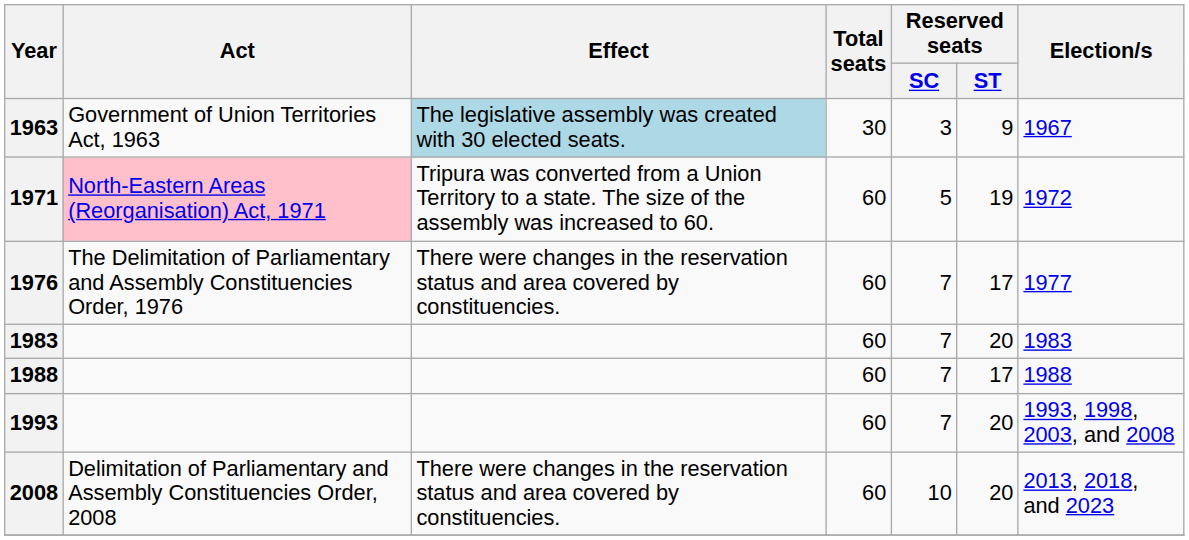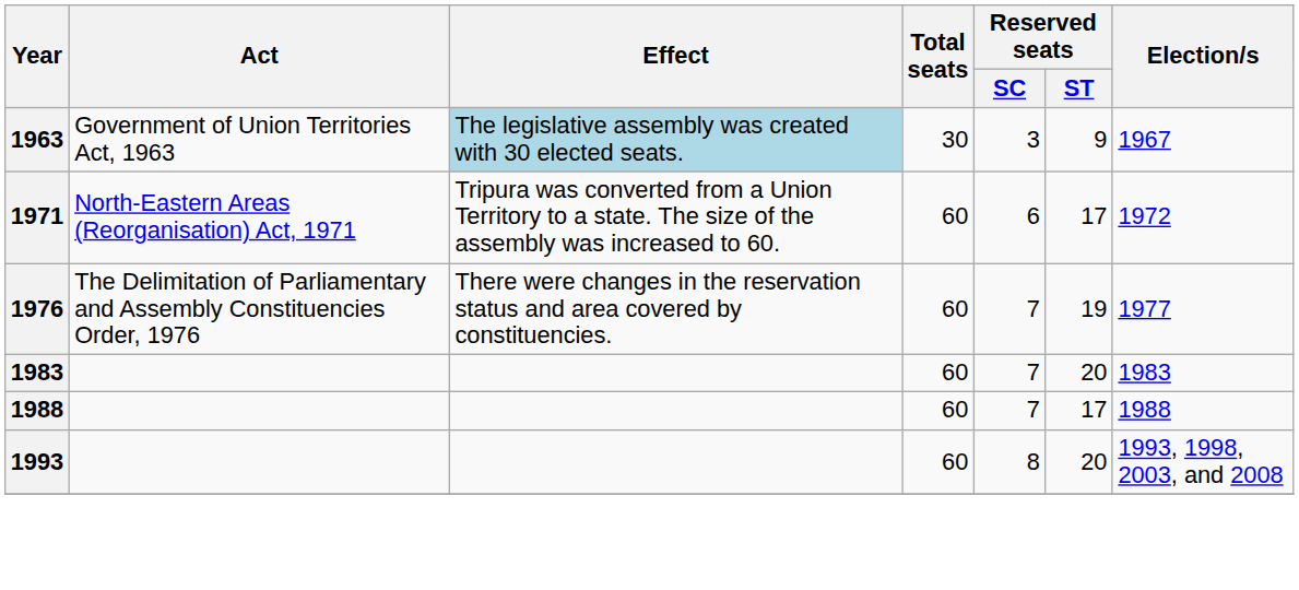 <table class="wikitable sortable">
 <tr>
 <th rowspan=2 scope="col">Year</th>
 <th rowspan=2 scope="col">Act</th>
 <th rowspan=2 scope="col" class="unsortable">Effect</th>
 <th rowspan=2 scope="col">Total<br>seats</th>
 <th colspan=2 scope="colgroup">Reserved seats</th>
 <th rowspan=2 scope="col" data-sort-type=text>Election/s</th>
 </tr>
 <tr>
 <th scope="col"><a href='#'>SC</a></th>
 <th scope="col"><a href='#'>ST</a></th>
 </tr>
 <tr>
 <th scope="row">1963</th>
 <td>Government of Union Territories Act, 1963</td>
 <td style="background: lightblue;">The legislative assembly was created with 30 elected seats.</td>
 <td align=right>30</td>
 <td align=right>3</td>
 <td align=right>9</td>
 <td><a href='#'>1967</a></td>
 </tr>
 <tr>
 <th scope="row">1971</th>
-<td style="background: pink;"><a href='#'>North-Eastern Areas (Reorganisation) Act, 1971</a></td>
+<td><a href='#'>North-Eastern Areas (Reorganisation) Act, 1971</a></td>
 <td>Tripura was converted from a Union Territory to a state. The size of the assembly was increased to 60.</td>
 <td align=right>60</td>
-<td align=right>5</td>
-<td align=right>19</td>
+<td align=right>6</td>
+<td align=right>17</td>
 <td><a href='#'>1972</a></td>
 </tr>
 <tr>
 <th scope="row">1976</th>
 <td>The Delimitation of Parliamentary and Assembly Constituencies Order, 1976</td>
 <td>There were changes in the reservation status and area covered by constituencies.</td>
 <td align=right>60</td>
 <td align=right>7</td>
-<td align=right>17</td>
+<td align=right>19</td>
 <td><a href='#'>1977</a></td>
 </tr>
 <tr>
 <th scope="row">1983</th>
 <td></td>
 <td></td>
 <td align=right>60</td>
 <td align=right>7</td>
 <td align=right>20</td>
 <td><a href='#'>1983</a></td>
 </tr>
 <tr>
 <th scope="row">1988</th>
 <td></td>
 <td></td>
 <td align=right>60</td>
 <td align=right>7</td>
 <td align=right>17</td>
 <td><a href='#'>1988</a></td>
 </tr>
 <tr>
 <th scope="row">1993</th>
 <td></td>
 <td></td>
 <td align=right>60</td>
-<td align=right>7</td>
+<td align=right>8</td>
 <td align=right>20</td>
 <td><a href='#'>1993</a>, <a href='#'>1998</a>, <a href='#'>2003</a>, and <a href='#'>2008</a></td>
 </tr>
 <tr>
-<th scope="row">2008</th>
-<td>Delimitation of Parliamentary and Assembly Constituencies Order, 2008</td>
-<td>There were changes in the reservation status and area covered by constituencies.</td>
-<td align=right>60</td>
-<td align=right>10</td>
-<td align=right>20</td>
-<td><a href='#'>2013</a>, <a href='#'>2018</a>, and <a href='#'>2023</a></td>
-</tr>
-<tr>
 </tr>
 </table>
